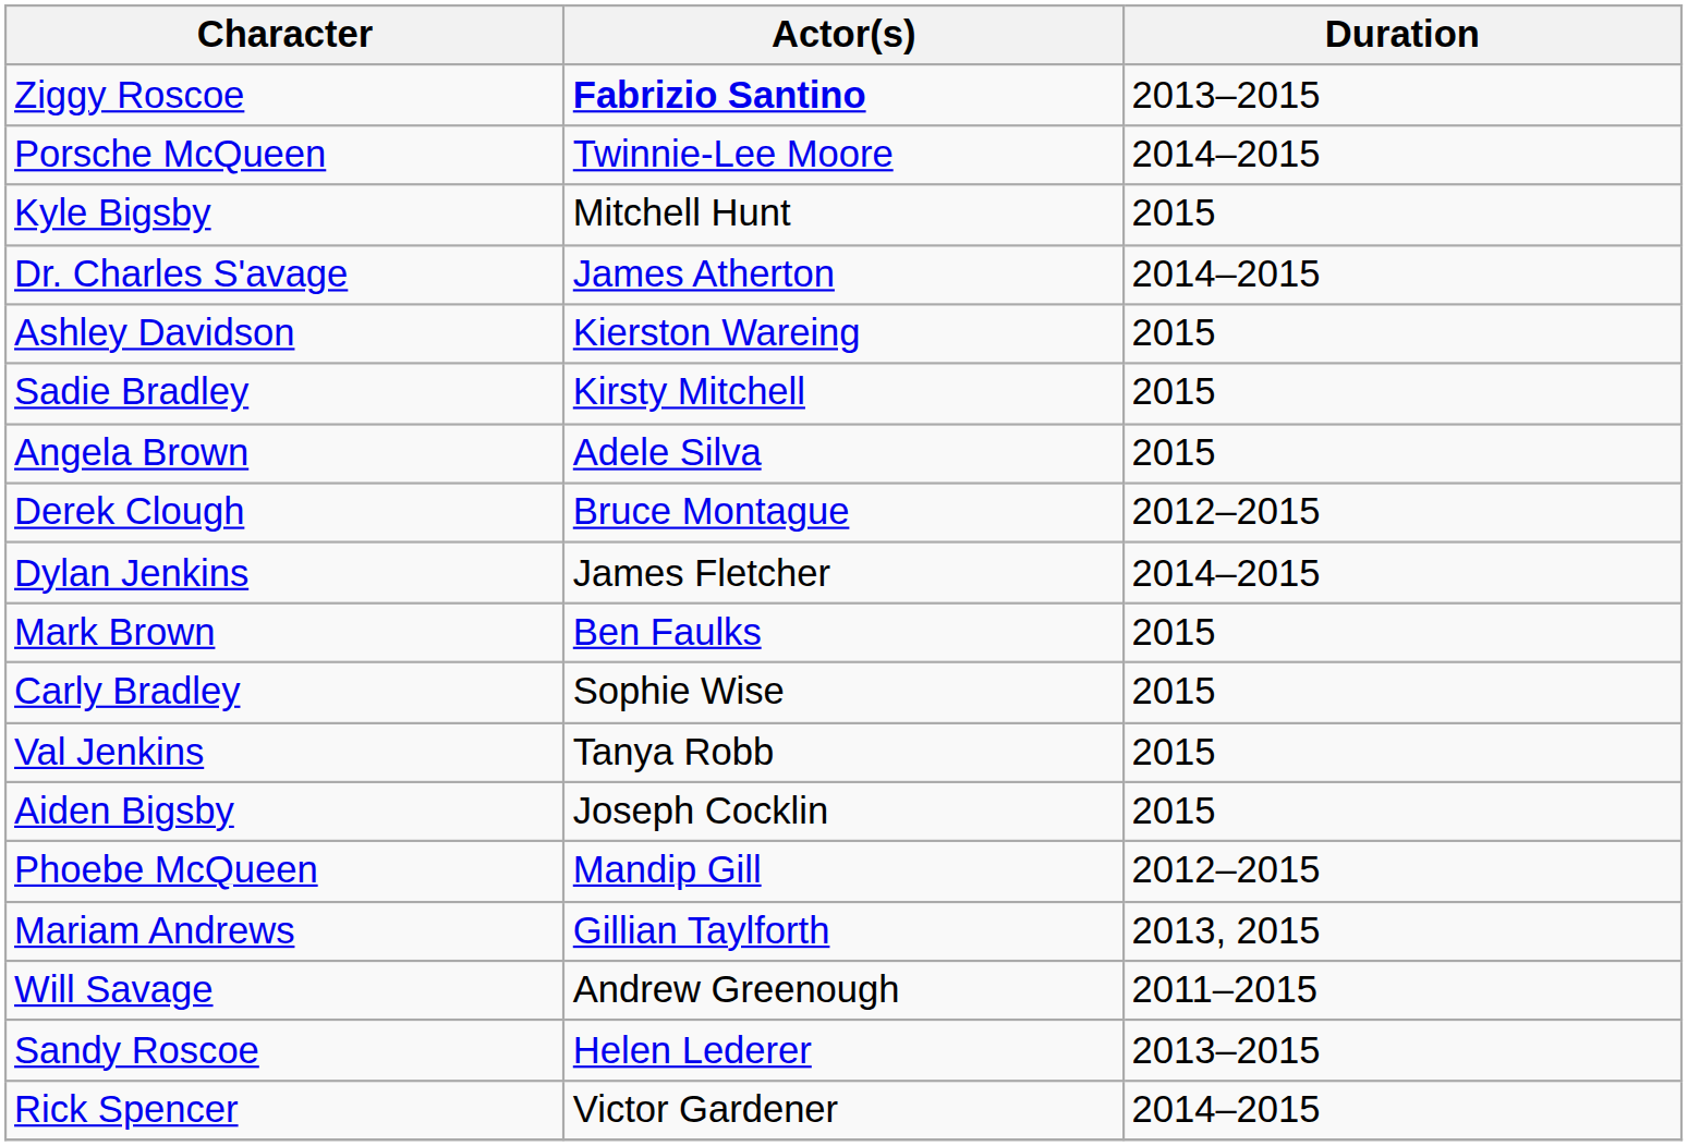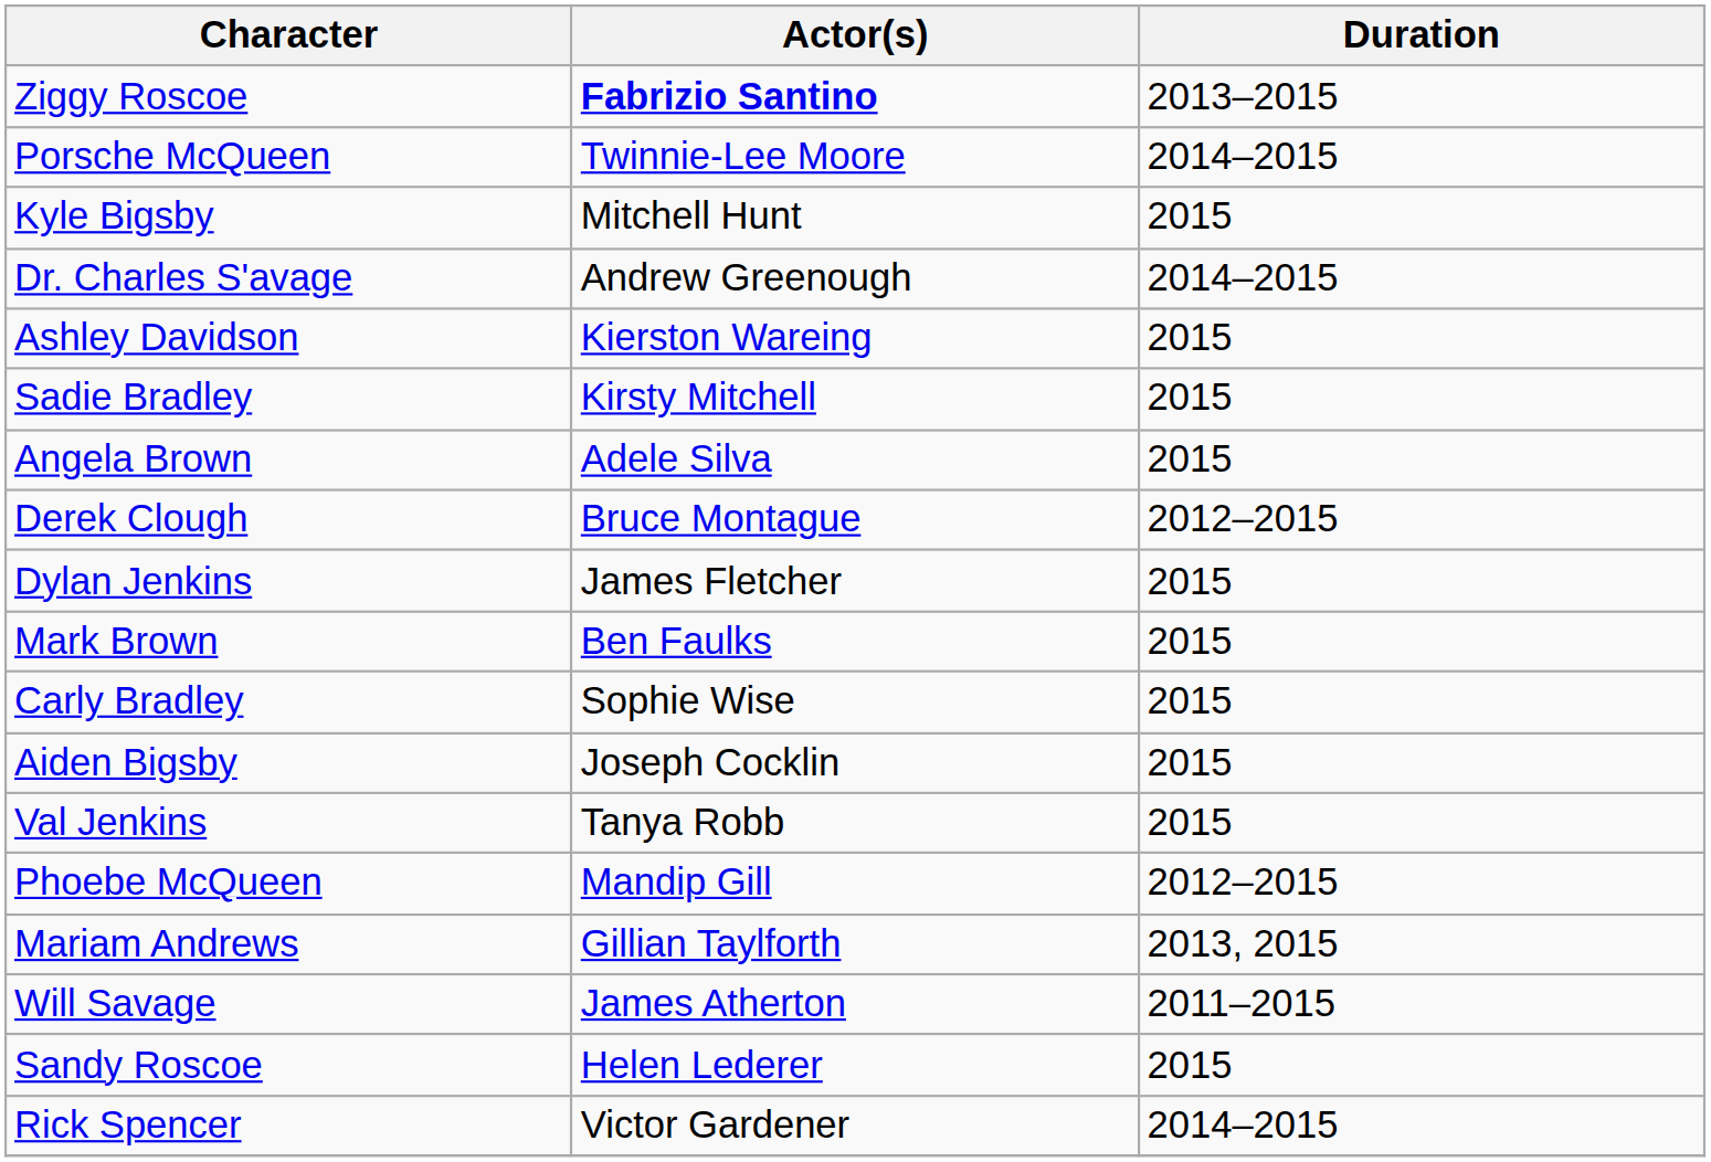 <table class="wikitable sortable sticky-header">
 <tr>
 <th scope="col" style="width:230px;">Character</th>
 <th scope="col" style="width:230px;">Actor(s)</th>
 <th scope="col" style="width:230px;">Duration</th>
 </tr>
 <tr>
 <td><a href='#'>Ziggy Roscoe</a></td>
 <td><strong><a href='#'>Fabrizio Santino</a></strong></td>
 <td>2013–2015</td>
 </tr>
 <tr>
 <td><a href='#'>Porsche McQueen</a></td>
 <td><a href='#'>Twinnie-Lee Moore</a></td>
 <td>2014–2015</td>
 </tr>
 <tr>
 <td><a href='#'>Kyle Bigsby</a></td>
 <td>Mitchell Hunt</td>
 <td>2015</td>
 </tr>
 <tr>
 <td><a href='#'>Dr. Charles S'avage</a></td>
-<td><a href='#'>James Atherton</a></td>
+<td>Andrew Greenough</td>
 <td>2014–2015</td>
 </tr>
 <tr>
 <td><a href='#'>Ashley Davidson</a></td>
 <td><a href='#'>Kierston Wareing</a></td>
 <td>2015</td>
 </tr>
 <tr>
 <td><a href='#'>Sadie Bradley</a></td>
 <td><a href='#'>Kirsty Mitchell</a></td>
 <td>2015</td>
 </tr>
 <tr>
 <td><a href='#'>Angela Brown</a></td>
 <td><a href='#'>Adele Silva</a></td>
 <td>2015</td>
 </tr>
 <tr>
 <td><a href='#'>Derek Clough</a></td>
 <td><a href='#'>Bruce Montague</a></td>
 <td>2012–2015</td>
 </tr>
 <tr>
 <td><a href='#'>Dylan Jenkins</a></td>
 <td>James Fletcher</td>
-<td>2014–2015</td>
+<td>2015</td>
 </tr>
 <tr>
 <td><a href='#'>Mark Brown</a></td>
 <td><a href='#'>Ben Faulks</a></td>
 <td>2015</td>
 </tr>
 <tr>
 <td><a href='#'>Carly Bradley</a></td>
 <td>Sophie Wise</td>
 <td>2015</td>
 </tr>
 <tr>
-<td><a href='#'>Val Jenkins</a></td>
-<td>Tanya Robb</td>
+<td><a href='#'>Aiden Bigsby</a></td>
+<td>Joseph Cocklin</td>
 <td>2015</td>
 </tr>
 <tr>
-<td><a href='#'>Aiden Bigsby</a></td>
-<td>Joseph Cocklin</td>
+<td><a href='#'>Val Jenkins</a></td>
+<td>Tanya Robb</td>
 <td>2015</td>
 </tr>
 <tr>
 <td><a href='#'>Phoebe McQueen</a></td>
 <td><a href='#'>Mandip Gill</a></td>
 <td>2012–2015</td>
 </tr>
 <tr>
 <td><a href='#'>Mariam Andrews</a></td>
 <td><a href='#'>Gillian Taylforth</a></td>
 <td>2013, 2015</td>
 </tr>
 <tr>
 <td><a href='#'>Will Savage</a></td>
-<td>Andrew Greenough</td>
+<td><a href='#'>James Atherton</a></td>
 <td>2011–2015</td>
 </tr>
 <tr>
 <td><a href='#'>Sandy Roscoe</a></td>
 <td><a href='#'>Helen Lederer</a></td>
-<td>2013–2015</td>
+<td>2015</td>
 </tr>
 <tr>
 <td><a href='#'>Rick Spencer</a></td>
 <td>Victor Gardener</td>
 <td>2014–2015</td>
 </tr>
 <tr>
 </tr>
 </table>
